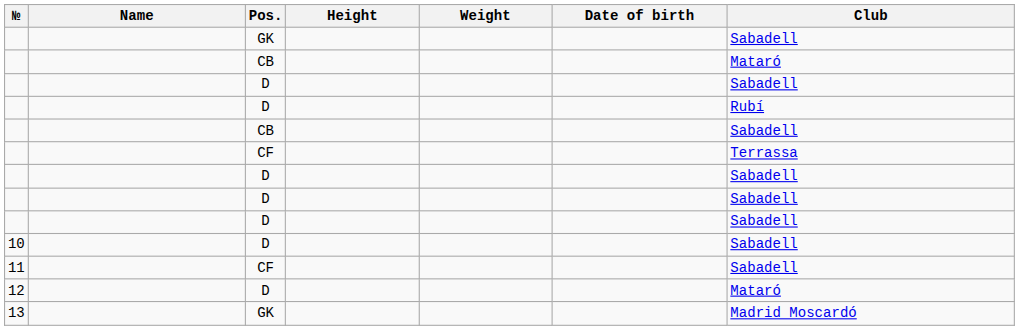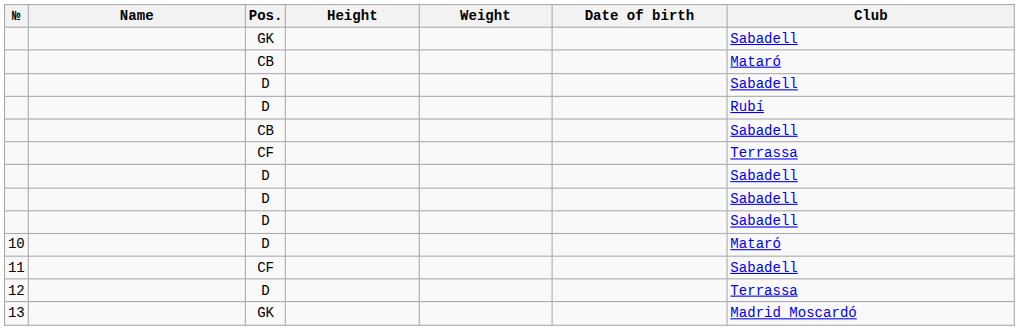 <table class="wikitable sortable" style="font-size:100%; text-align:center;">
 <tr>
 <th>№</th>
 <th style="width:15em">Name</th>
 <th>Pos.</th>
 <th style="width:9em">Height</th>
 <th style="width:9em">Weight</th>
 <th style="width:12em">Date of birth</th>
 <th style="width:20em">Club</th>
 </tr>
 <tr>
 <td></td>
 <td style="text-align:left;"></td>
 <td>GK</td>
 <td></td>
 <td></td>
 <td style="text-align:right;"></td>
 <td style="text-align:left;"> <a href='#'>Sabadell</a></td>
 </tr>
 <tr>
 <td></td>
 <td style="text-align:left;"></td>
 <td>CB</td>
 <td></td>
 <td></td>
 <td style="text-align:right;"></td>
 <td style="text-align:left;"> <a href='#'>Mataró</a></td>
 </tr>
 <tr>
 <td></td>
 <td style="text-align:left;"></td>
 <td>D</td>
 <td></td>
 <td></td>
 <td style="text-align:right;"></td>
 <td style="text-align:left;"> <a href='#'>Sabadell</a></td>
 </tr>
 <tr>
 <td></td>
 <td style="text-align:left;"></td>
 <td>D</td>
 <td></td>
 <td></td>
 <td style="text-align:right;"></td>
 <td style="text-align:left;"> <a href='#'>Rubí</a></td>
 </tr>
 <tr>
 <td></td>
 <td style="text-align:left;"></td>
 <td>CB</td>
 <td></td>
 <td></td>
 <td style="text-align:right;"></td>
 <td style="text-align:left;"> <a href='#'>Sabadell</a></td>
 </tr>
 <tr>
 <td></td>
 <td style="text-align:left;"></td>
 <td>CF</td>
 <td></td>
 <td></td>
 <td style="text-align:right;"></td>
 <td style="text-align:left;"> <a href='#'>Terrassa</a></td>
 </tr>
 <tr>
 <td></td>
 <td style="text-align:left;"></td>
 <td>D</td>
 <td></td>
 <td></td>
 <td style="text-align:right;"></td>
 <td style="text-align:left;"> <a href='#'>Sabadell</a></td>
 </tr>
 <tr>
 <td></td>
 <td style="text-align:left;"></td>
 <td>D</td>
 <td></td>
 <td></td>
 <td style="text-align:right;"></td>
 <td style="text-align:left;"> <a href='#'>Sabadell</a></td>
 </tr>
 <tr>
 <td></td>
 <td style="text-align:left;"></td>
 <td>D</td>
 <td></td>
 <td></td>
 <td style="text-align:right;"></td>
 <td style="text-align:left;"> <a href='#'>Sabadell</a></td>
 </tr>
 <tr>
 <td>10</td>
 <td style="text-align:left;"></td>
 <td>D</td>
 <td></td>
 <td></td>
 <td style="text-align:right;"></td>
-<td style="text-align:left;"> <a href='#'>Sabadell</a></td>
+<td style="text-align:left;"> <a href='#'>Mataró</a></td>
 </tr>
 <tr>
 <td>11</td>
 <td style="text-align:left;"></td>
 <td>CF</td>
 <td></td>
 <td></td>
 <td style="text-align:right;"></td>
 <td style="text-align:left;"> <a href='#'>Sabadell</a></td>
 </tr>
 <tr>
 <td>12</td>
 <td style="text-align:left;"></td>
 <td>D</td>
 <td></td>
 <td></td>
 <td style="text-align:right;"></td>
-<td style="text-align:left;"> <a href='#'>Mataró</a></td>
+<td style="text-align:left;"> <a href='#'>Terrassa</a></td>
 </tr>
 <tr>
 <td>13</td>
 <td style="text-align:left;"></td>
 <td>GK</td>
 <td></td>
 <td></td>
 <td style="text-align:right;"></td>
 <td style="text-align:left;"> <a href='#'>Madrid Moscardó</a></td>
 </tr>
 </table>
